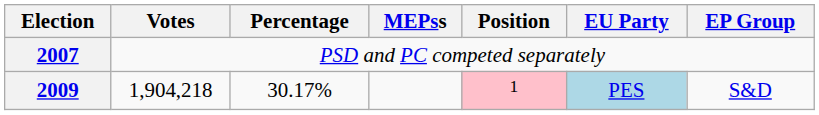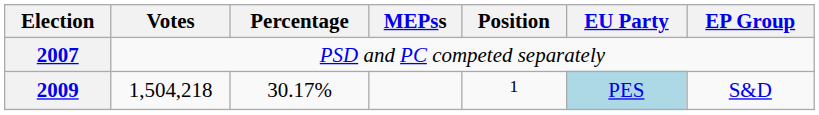 <table class=wikitable style="text-align: right;" width=70%>
 <tr>
 <th>Election</th>
 <th>Votes</th>
 <th>Percentage</th>
 <th><a href='#'>MEPs</a>s</th>
 <th>Position</th>
 <th><a href='#'>EU Party</a></th>
 <th><a href='#'>EP Group</a></th>
 </tr>
 <tr style="text-align:center;">
 <th><a href='#'>2007</a></th>
 <td colspan=6><em><a href='#'>PSD</a> and <a href='#'>PC</a> competed separately</em></td>
 </tr>
 <tr style="text-align:center;">
 <th><a href='#'>2009</a></th>
-<td>1,904,218</td>
+<td>1,504,218</td>
 <td>30.17%</td>
 <td></td>
-<td style="background: pink;"><sup>1</sup></td>
+<td><sup>1</sup></td>
 <td style="background: lightblue;"><a href='#'>PES</a></td>
 <td><a href='#'>S&D</a></td>
 </tr>
 </table>
